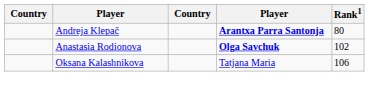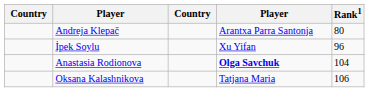 <table class="sortable wikitable">
 <tr>
 <th width="70">Country</th>
 <th width="175">Player</th>
 <th width="70">Country</th>
 <th width="175">Player</th>
 <th>Rank<sup>1</sup></th>
 </tr>
 <tr>
 <td></td>
 <td><a href='#'>Andreja Klepač</a></td>
 <td></td>
-<td><strong><a href='#'>Arantxa Parra Santonja</a></strong></td>
+<td><a href='#'>Arantxa Parra Santonja</a></td>
 <td>80</td>
+</tr>
+<tr>
+<td></td>
+<td><a href='#'>İpek Soylu</a></td>
+<td></td>
+<td><a href='#'>Xu Yifan</a></td>
+<td>96</td>
 </tr>
 <tr>
 <td></td>
 <td><a href='#'>Anastasia Rodionova</a></td>
 <td></td>
 <td><strong><a href='#'>Olga Savchuk</a></strong></td>
-<td>102</td>
+<td>104</td>
 </tr>
 <tr>
 <td></td>
 <td><a href='#'>Oksana Kalashnikova</a></td>
 <td></td>
 <td><a href='#'>Tatjana Maria</a></td>
 <td>106</td>
 </tr>
 </table>
